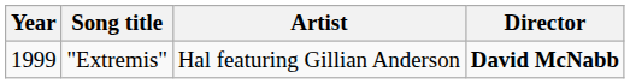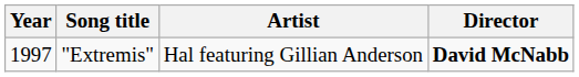 <table class="wikitable plainrowheaders" style="margin-right: 0;">
 <tr>
 <th scope="col">Year</th>
 <th scope="col">Song title</th>
 <th scope="col">Artist</th>
 <th scope="col">Director</th>
 </tr>
 <tr>
-<td>1999</td>
+<td>1997</td>
 <td>"Extremis"</td>
 <td>Hal featuring Gillian Anderson</td>
 <td><strong>David McNabb</strong></td>
 </tr>
 </table>
